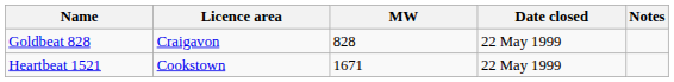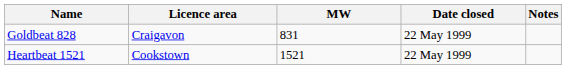 <table class="wikitable sortable">
 <tr>
 <th width=150>Name</th>
 <th width=180>Licence area</th>
 <th width=150>MW</th>
 <th width=150>Date closed</th>
 <th class=unsortable>Notes</th>
 </tr>
 <tr>
 <td><a href='#'>Goldbeat 828</a></td>
 <td><a href='#'>Craigavon</a></td>
-<td>828</td>
+<td>831</td>
 <td>22 May 1999</td>
 <td></td>
 </tr>
 <tr>
 <td><a href='#'>Heartbeat 1521</a></td>
 <td><a href='#'>Cookstown</a></td>
-<td>1671</td>
+<td>1521</td>
 <td>22 May 1999</td>
 <td></td>
 </tr>
 </table>
